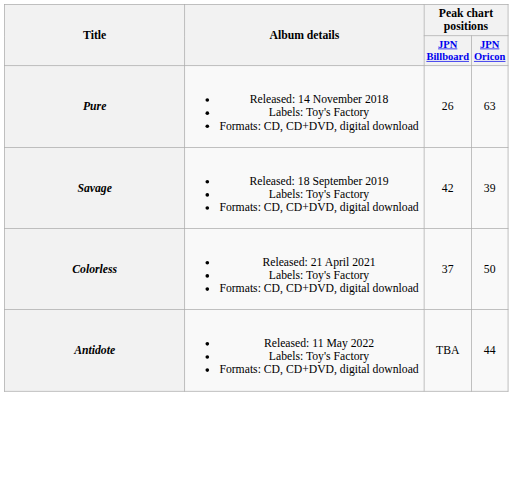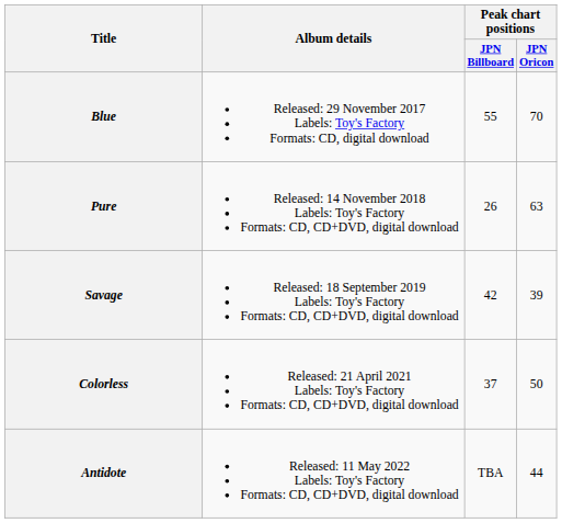 <table class="wikitable plainrowheaders" style="text-align:center;">
 <tr>
 <th scope="col" rowspan="2" style="width:15em;">Title</th>
 <th scope="col" rowspan="2" style="width:20em;">Album details</th>
 <th scope="col" colspan="2" style="width:5em;">Peak chart positions</th>
 </tr>
 <tr>
 <th scope="col" style="width:3em;font-size:90%;"><a href='#'>JPN<br>Billboard</a><br></th>
 <th scope="col" style="width:3em;font-size:90%;"><a href='#'>JPN<br>Oricon</a><br></th>
+</tr>
+<tr>
+<th scope="row"><em>Blue</em></th>
+<td><br><ul><li>Released: 29 November 2017</li><li>Labels: <a href='#'>Toy's Factory</a></li><li>Formats: CD, digital download</li></ul></td>
+<td>55</td>
+<td>70</td>
 </tr>
 <tr>
 <th scope="row"><em>Pure</em></th>
 <td><br><ul><li>Released: 14 November 2018</li><li>Labels: Toy's Factory</li><li>Formats: CD, CD+DVD, digital download</li></ul></td>
 <td>26</td>
 <td>63</td>
 </tr>
 <tr>
 <th scope="row"><em>Savage</em></th>
 <td><br><ul><li>Released: 18 September 2019</li><li>Labels: Toy's Factory</li><li>Formats: CD, CD+DVD, digital download</li></ul></td>
 <td>42</td>
 <td>39</td>
 </tr>
 <tr>
 <th scope="row"><em>Colorless</em></th>
 <td><br><ul><li>Released: 21 April 2021</li><li>Labels: Toy's Factory</li><li>Formats: CD, CD+DVD, digital download</li></ul></td>
 <td>37</td>
 <td>50</td>
 </tr>
 <tr>
 <th scope="row"><em>Antidote</em></th>
 <td><br><ul><li>Released: 11 May 2022</li><li>Labels: Toy's Factory</li><li>Formats: CD, CD+DVD, digital download</li></ul></td>
 <td>TBA</td>
 <td>44</td>
 </tr>
 </table>
